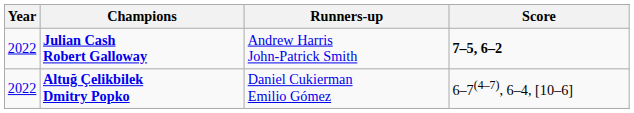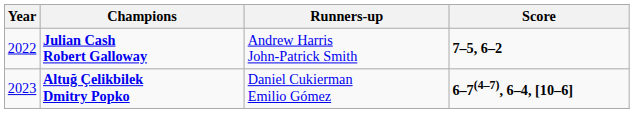 <table class="wikitable" style="font-size:90%">
 <tr>
 <th>Year</th>
 <th style="width:200px;">Champions</th>
 <th style="width:200px;">Runners-up</th>
 <th style="width:175px;">Score</th>
 </tr>
 <tr>
 <td><a href='#'>2022</a></td>
 <td> <strong><a href='#'>Julian Cash</a></strong><br> <strong><a href='#'>Robert Galloway</a></strong></td>
 <td> <a href='#'>Andrew Harris</a><br> <a href='#'>John-Patrick Smith</a></td>
 <td><strong>7–5, 6–2</strong></td>
 </tr>
 <tr>
-<td><a href='#'>2022</a></td>
+<td><a href='#'>2023</a></td>
 <td> <strong><a href='#'>Altuğ Çelikbilek</a></strong><br> <strong><a href='#'>Dmitry Popko</a></strong></td>
 <td> <a href='#'>Daniel Cukierman</a><br> <a href='#'>Emilio Gómez</a></td>
-<td>6–7<sup>(4–7)</sup>, 6–4, [10–6]</td>
+<td><strong>6–7<sup>(4–7)</sup>, 6–4, [10–6]</strong></td>
 </tr>
 </table>
